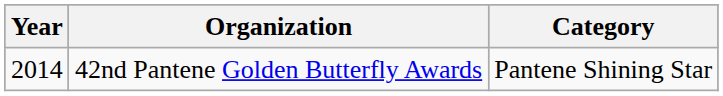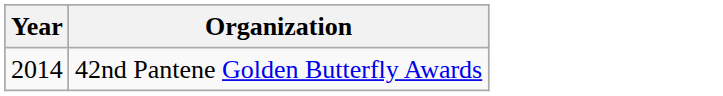 <table class="wikitable" style="font-size: 95%;">
 <tr>
 <th>Year</th>
 <th>Organization</th>
-<th>Category</th>
 </tr>
 <tr>
 <td>2014</td>
 <td>42nd Pantene <a href='#'>Golden Butterfly Awards</a></td>
-<td>Pantene Shining Star</td>
 </tr>
 </table>
